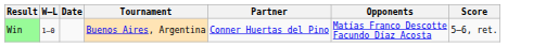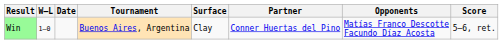 <table class="wikitable nowrap">
 <tr>
 <th>Result</th>
 <th class="unsortable">W–L</th>
 <th>Date</th>
 <th>Tournament</th>
+<th>Surface</th>
 <th>Partner</th>
 <th>Opponents</th>
 <th class="unsortable">Score</th>
 </tr>
 <tr>
 <td style="background:#98FB98">Win</td>
 <td><small>1–0</small></td>
 <td><a href='#'></a></td>
 <td bgcolor=moccasin><a href='#'>Buenos Aires</a>, Argentina</td>
+<td>Clay</td>
 <td> <a href='#'>Conner Huertas del Pino</a></td>
 <td> <a href='#'>Matías Franco Descotte</a><br> <a href='#'>Facundo Díaz Acosta</a></td>
 <td>5–6, ret.</td>
 </tr>
 </table>
